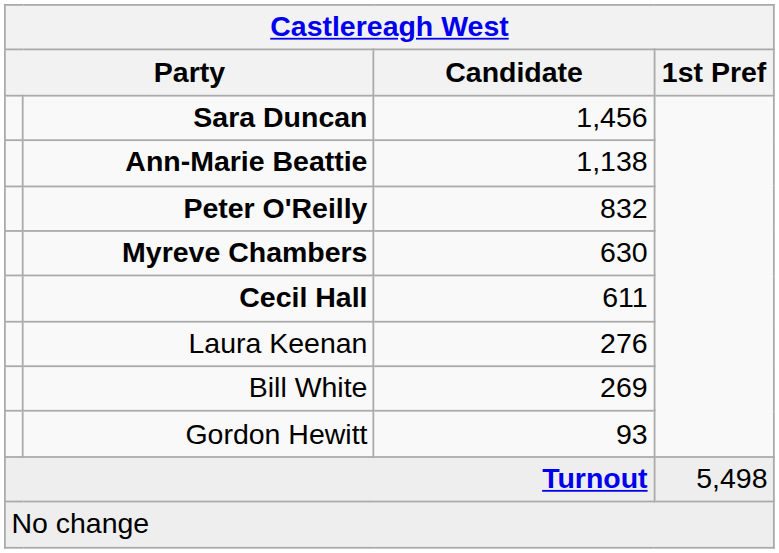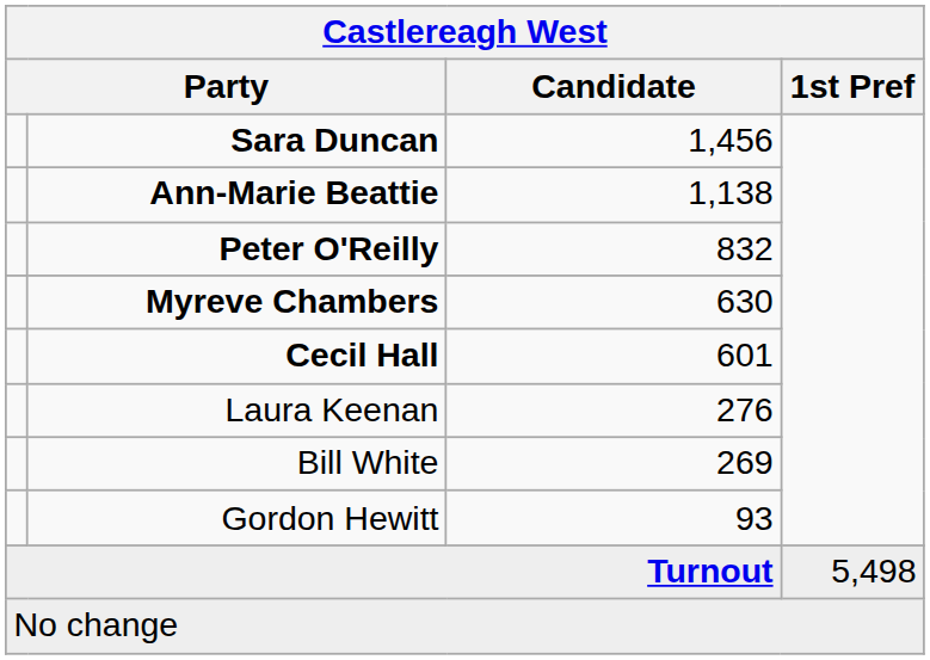 <table class="wikitable">
 <tr>
 <th colspan="4" align="center"><a href='#'>Castlereagh West</a></th>
 </tr>
 <tr>
 <th colspan="2" align="center" width=200>Party</th>
 <th width=150>Candidate</th>
 <th width=60>1st Pref</th>
 </tr>
 <tr>
 <td></td>
 <td align="right"><strong>Sara Duncan</strong></td>
 <td align="right">1,456</td>
 </tr>
 <tr>
 <td></td>
 <td align="right"><strong>Ann-Marie Beattie</strong></td>
 <td align="right">1,138</td>
 </tr>
 <tr>
 <td></td>
 <td align="right"><strong>Peter O'Reilly</strong></td>
 <td align="right">832</td>
 </tr>
 <tr>
 <td></td>
 <td align="right"><strong>Myreve Chambers</strong></td>
 <td align="right">630</td>
 </tr>
 <tr>
 <td></td>
 <td align="right"><strong>Cecil Hall</strong></td>
-<td align="right">611</td>
+<td align="right">601</td>
 </tr>
 <tr>
 <td></td>
 <td align="right">Laura Keenan</td>
 <td align="right">276</td>
 </tr>
 <tr>
 <td></td>
 <td align="right">Bill White</td>
 <td align="right">269</td>
 </tr>
 <tr>
 <td></td>
 <td align="right">Gordon Hewitt</td>
 <td align="right">93</td>
 </tr>
 <tr bgcolor="EEEEEE">
 <td colspan=3 align="right"><strong><a href='#'>Turnout</a></strong></td>
 <td align="right">5,498</td>
 </tr>
 <tr>
 <td colspan=4 bgcolor="EEEEEE">No change</td>
 </tr>
 </table>
